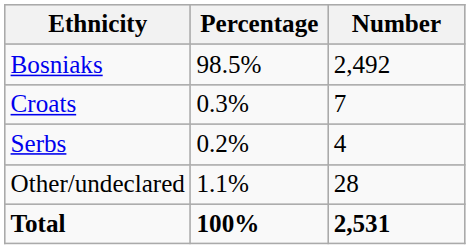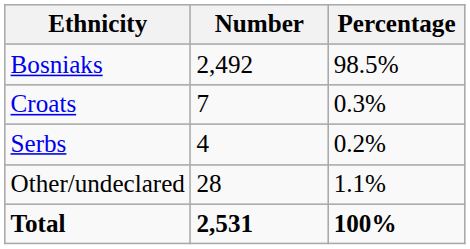 <table class="wikitable">
 <tr>
 <th width="100px">Ethnicity</th>
+<th width="80px">Number</th>
 <th width="80px">Percentage</th>
-<th width="80px">Number</th>
 </tr>
 <tr>
 <td><a href='#'>Bosniaks</a></td>
+<td>2,492</td>
 <td>98.5%</td>
-<td>2,492</td>
 </tr>
 <tr>
 <td><a href='#'>Croats</a></td>
+<td>7</td>
 <td>0.3%</td>
-<td>7</td>
 </tr>
 <tr>
 <td><a href='#'>Serbs</a></td>
+<td>4</td>
 <td>0.2%</td>
-<td>4</td>
 </tr>
 <tr>
 <td>Other/undeclared</td>
+<td>28</td>
 <td>1.1%</td>
-<td>28</td>
 </tr>
 <tr>
 <td><strong>Total</strong></td>
+<td><strong>2,531</strong></td>
 <td><strong>100%</strong></td>
-<td><strong>2,531</strong></td>
 </tr>
 </table>
